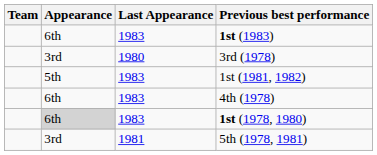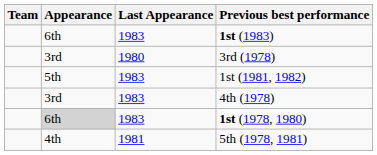 <table class="wikitable sortable">
 <tr>
 <th>Team</th>
 <th>Appearance</th>
 <th>Last Appearance</th>
 <th>Previous best performance</th>
 </tr>
 <tr>
 <td></td>
 <td>6th</td>
 <td><a href='#'>1983</a></td>
 <td><strong>1st</strong> (<a href='#'>1983</a>)</td>
 </tr>
 <tr>
 <td></td>
 <td>3rd</td>
 <td><a href='#'>1980</a></td>
 <td>3rd (<a href='#'>1978</a>)</td>
 </tr>
 <tr>
 <td></td>
 <td>5th</td>
 <td><a href='#'>1983</a></td>
 <td>1st (<a href='#'>1981</a>, <a href='#'>1982</a>)</td>
 </tr>
 <tr>
 <td></td>
-<td>6th</td>
+<td>3rd</td>
 <td><a href='#'>1983</a></td>
 <td>4th (<a href='#'>1978</a>)</td>
 </tr>
 <tr>
 <td></td>
 <td style="background: lightgrey;">6th</td>
 <td><a href='#'>1983</a></td>
 <td><strong>1st</strong> (<a href='#'>1978</a>, <a href='#'>1980</a>)</td>
 </tr>
 <tr>
 <td></td>
-<td>3rd</td>
+<td>4th</td>
 <td><a href='#'>1981</a></td>
 <td>5th (<a href='#'>1978</a>, <a href='#'>1981</a>)</td>
 </tr>
 </table>
